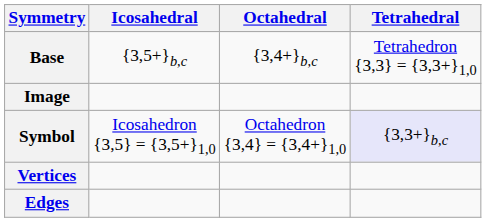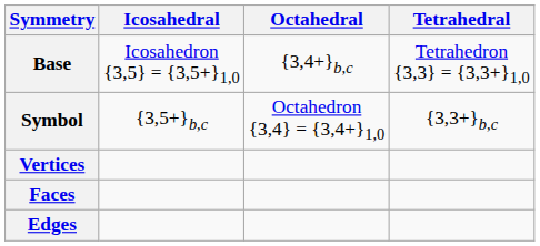 <table class="wikitable">
 <tr align=center>
 <th><a href='#'>Symmetry</a></th>
 <th><a href='#'>Icosahedral</a></th>
 <th><a href='#'>Octahedral</a></th>
 <th><a href='#'>Tetrahedral</a></th>
 </tr>
 <tr align=center>
 <th>Base</th>
-<td>{3,5+}<sub><em>b</em>,<em>c</em></sub></td>
+<td><a href='#'>Icosahedron</a><br>{3,5} = {3,5+}<sub>1,0</sub></td>
 <td>{3,4+}<sub><em>b</em>,<em>c</em></sub></td>
 <td><a href='#'>Tetrahedron</a><br>{3,3} = {3,3+}<sub>1,0</sub></td>
 </tr>
 <tr align=center>
-<th>Image</th>
+<th>Symbol</th>
+<td>{3,5+}<sub><em>b</em>,<em>c</em></sub></td>
+<td><a href='#'>Octahedron</a><br>{3,4} = {3,4+}<sub>1,0</sub></td>
+<td>{3,3+}<sub><em>b</em>,<em>c</em></sub></td>
+</tr>
+<tr align=center>
+<th><a href='#'>Vertices</a></th>
 <td></td>
 <td></td>
 <td></td>
 </tr>
 <tr align=center>
-<th>Symbol</th>
-<td><a href='#'>Icosahedron</a><br>{3,5} = {3,5+}<sub>1,0</sub></td>
-<td><a href='#'>Octahedron</a><br>{3,4} = {3,4+}<sub>1,0</sub></td>
-<td style="background: lavender;">{3,3+}<sub><em>b</em>,<em>c</em></sub></td>
-</tr>
-<tr align=center>
-<th><a href='#'>Vertices</a></th>
+<th><a href='#'>Faces</a></th>
 <td></td>
 <td></td>
 <td></td>
 </tr>
 <tr align=center>
 <th><a href='#'>Edges</a></th>
 <td></td>
 <td></td>
 <td></td>
 </tr>
 </table>
